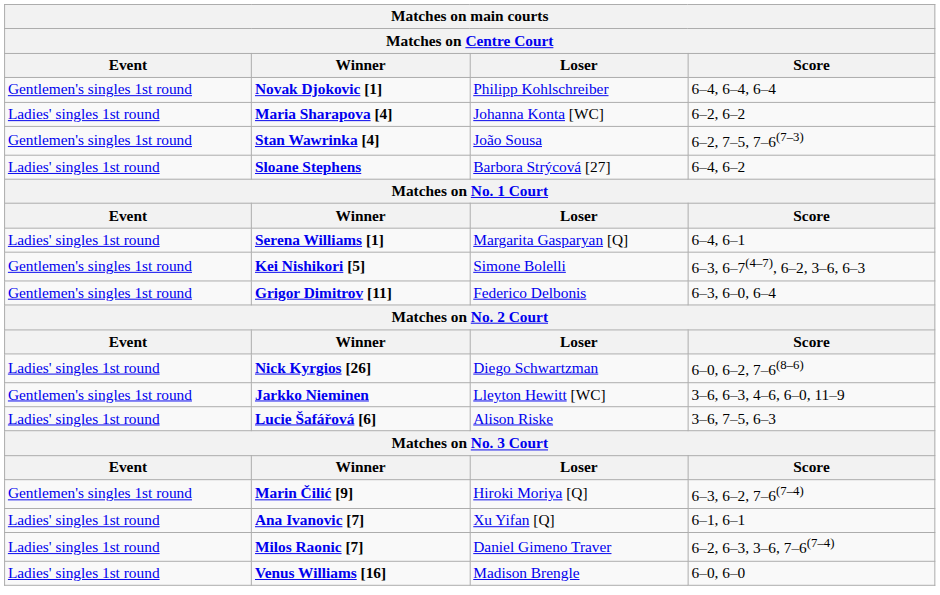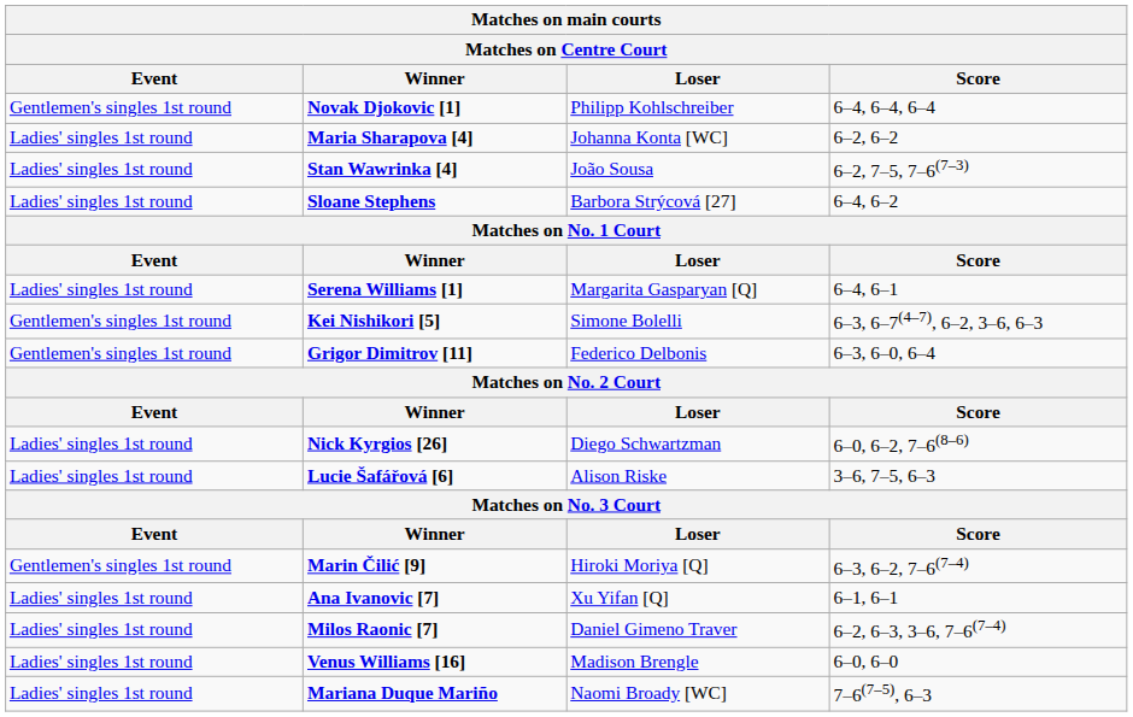 <table class="wikitable collapsible uncollapsed" style="margin:auto;">
 <tr>
 <th colspan="4" style="white-space:nowrap;">Matches on main courts</th>
 </tr>
 <tr>
 <th colspan="4"><strong>Matches on <a href='#'>Centre Court</a></strong></th>
 </tr>
 <tr>
 <th width=250>Event</th>
 <th width=220>Winner</th>
 <th width=220>Loser</th>
 <th width=250>Score</th>
 </tr>
 <tr>
 <td><a href='#'>Gentlemen's singles 1st round</a></td>
 <td><strong> <a href='#'>Novak Djokovic</a> [1]</strong></td>
 <td> <a href='#'>Philipp Kohlschreiber</a></td>
 <td>6–4, 6–4, 6–4</td>
 </tr>
 <tr>
 <td><a href='#'>Ladies' singles 1st round</a></td>
 <td><strong> <a href='#'>Maria Sharapova</a> [4]</strong></td>
 <td> <a href='#'>Johanna Konta</a> [WC]</td>
 <td>6–2, 6–2</td>
 </tr>
 <tr>
-<td><a href='#'>Gentlemen's singles 1st round</a></td>
+<td><a href='#'>Ladies' singles 1st round</a></td>
 <td><strong> <a href='#'>Stan Wawrinka</a> [4]</strong></td>
 <td> <a href='#'>João Sousa</a></td>
 <td>6–2, 7–5, 7–6<sup>(7–3)</sup></td>
 </tr>
 <tr>
 <td><a href='#'>Ladies' singles 1st round</a></td>
 <td><strong> <a href='#'>Sloane Stephens</a></strong></td>
 <td> <a href='#'>Barbora Strýcová</a> [27]</td>
 <td>6–4, 6–2</td>
 </tr>
 <tr>
 <th colspan="4"><strong>Matches on <a href='#'>No. 1 Court</a></strong></th>
 </tr>
 <tr>
 <th width=220>Event</th>
 <th width=220>Winner</th>
 <th width=220>Loser</th>
 <th width=250>Score</th>
 </tr>
 <tr>
 <td><a href='#'>Ladies' singles 1st round</a></td>
 <td><strong> <a href='#'>Serena Williams</a> [1]</strong></td>
 <td> <a href='#'>Margarita Gasparyan</a> [Q]</td>
 <td>6–4, 6–1</td>
 </tr>
 <tr>
 <td><a href='#'>Gentlemen's singles 1st round</a></td>
 <td><strong> <a href='#'>Kei Nishikori</a> [5]</strong></td>
 <td> <a href='#'>Simone Bolelli</a></td>
 <td>6–3, 6–7<sup>(4–7)</sup>, 6–2, 3–6, 6–3</td>
 </tr>
 <tr>
 <td><a href='#'>Gentlemen's singles 1st round</a></td>
 <td><strong> <a href='#'>Grigor Dimitrov</a> [11]</strong></td>
 <td> <a href='#'>Federico Delbonis</a></td>
 <td>6–3, 6–0, 6–4</td>
 </tr>
 <tr>
 <th colspan="4"><strong>Matches on <a href='#'>No. 2 Court</a></strong></th>
 </tr>
 <tr>
 <th width=250>Event</th>
 <th width=220>Winner</th>
 <th width=220>Loser</th>
 <th width=220>Score</th>
 </tr>
 <tr>
 <td><a href='#'>Ladies' singles 1st round</a></td>
 <td><strong> <a href='#'>Nick Kyrgios</a> [26]</strong></td>
 <td> <a href='#'>Diego Schwartzman</a></td>
 <td>6–0, 6–2, 7–6<sup>(8–6)</sup></td>
 </tr>
 <tr>
-<td><a href='#'>Gentlemen's singles 1st round</a></td>
-<td><strong> <a href='#'>Jarkko Nieminen</a></strong></td>
-<td> <a href='#'>Lleyton Hewitt</a> [WC]</td>
-<td>3–6, 6–3, 4–6, 6–0, 11–9</td>
-</tr>
-<tr>
 <td><a href='#'>Ladies' singles 1st round</a></td>
 <td><strong> <a href='#'>Lucie Šafářová</a> [6]</strong></td>
 <td> <a href='#'>Alison Riske</a></td>
 <td>3–6, 7–5, 6–3</td>
 </tr>
 <tr>
 <th colspan="4"><strong>Matches on <a href='#'>No. 3 Court</a></strong></th>
 </tr>
 <tr>
 <th width=250>Event</th>
 <th width=220>Winner</th>
 <th width=220>Loser</th>
 <th width=220>Score</th>
 </tr>
 <tr>
 <td><a href='#'>Gentlemen's singles 1st round</a></td>
 <td><strong> <a href='#'>Marin Čilić</a> [9]</strong></td>
 <td> <a href='#'>Hiroki Moriya</a> [Q]</td>
 <td>6–3, 6–2, 7–6<sup>(7–4)</sup></td>
 </tr>
 <tr>
 <td><a href='#'>Ladies' singles 1st round</a></td>
 <td><strong> <a href='#'>Ana Ivanovic</a> [7]</strong></td>
 <td> <a href='#'>Xu Yifan</a> [Q]</td>
 <td>6–1, 6–1</td>
 </tr>
 <tr>
 <td><a href='#'>Ladies' singles 1st round</a></td>
 <td><strong> <a href='#'>Milos Raonic</a> [7]</strong></td>
 <td> <a href='#'>Daniel Gimeno Traver</a></td>
 <td>6–2, 6–3, 3–6, 7–6<sup>(7–4)</sup></td>
 </tr>
 <tr>
 <td><a href='#'>Ladies' singles 1st round</a></td>
 <td><strong> <a href='#'>Venus Williams</a> [16]</strong></td>
 <td> <a href='#'>Madison Brengle</a></td>
 <td>6–0, 6–0</td>
 </tr>
+<tr>
+<td><a href='#'>Ladies' singles 1st round</a></td>
+<td><strong> <a href='#'>Mariana Duque Mariño</a></strong></td>
+<td> <a href='#'>Naomi Broady</a> [WC]</td>
+<td>7–6<sup>(7–5)</sup>, 6–3</td>
+</tr>
 </table>
